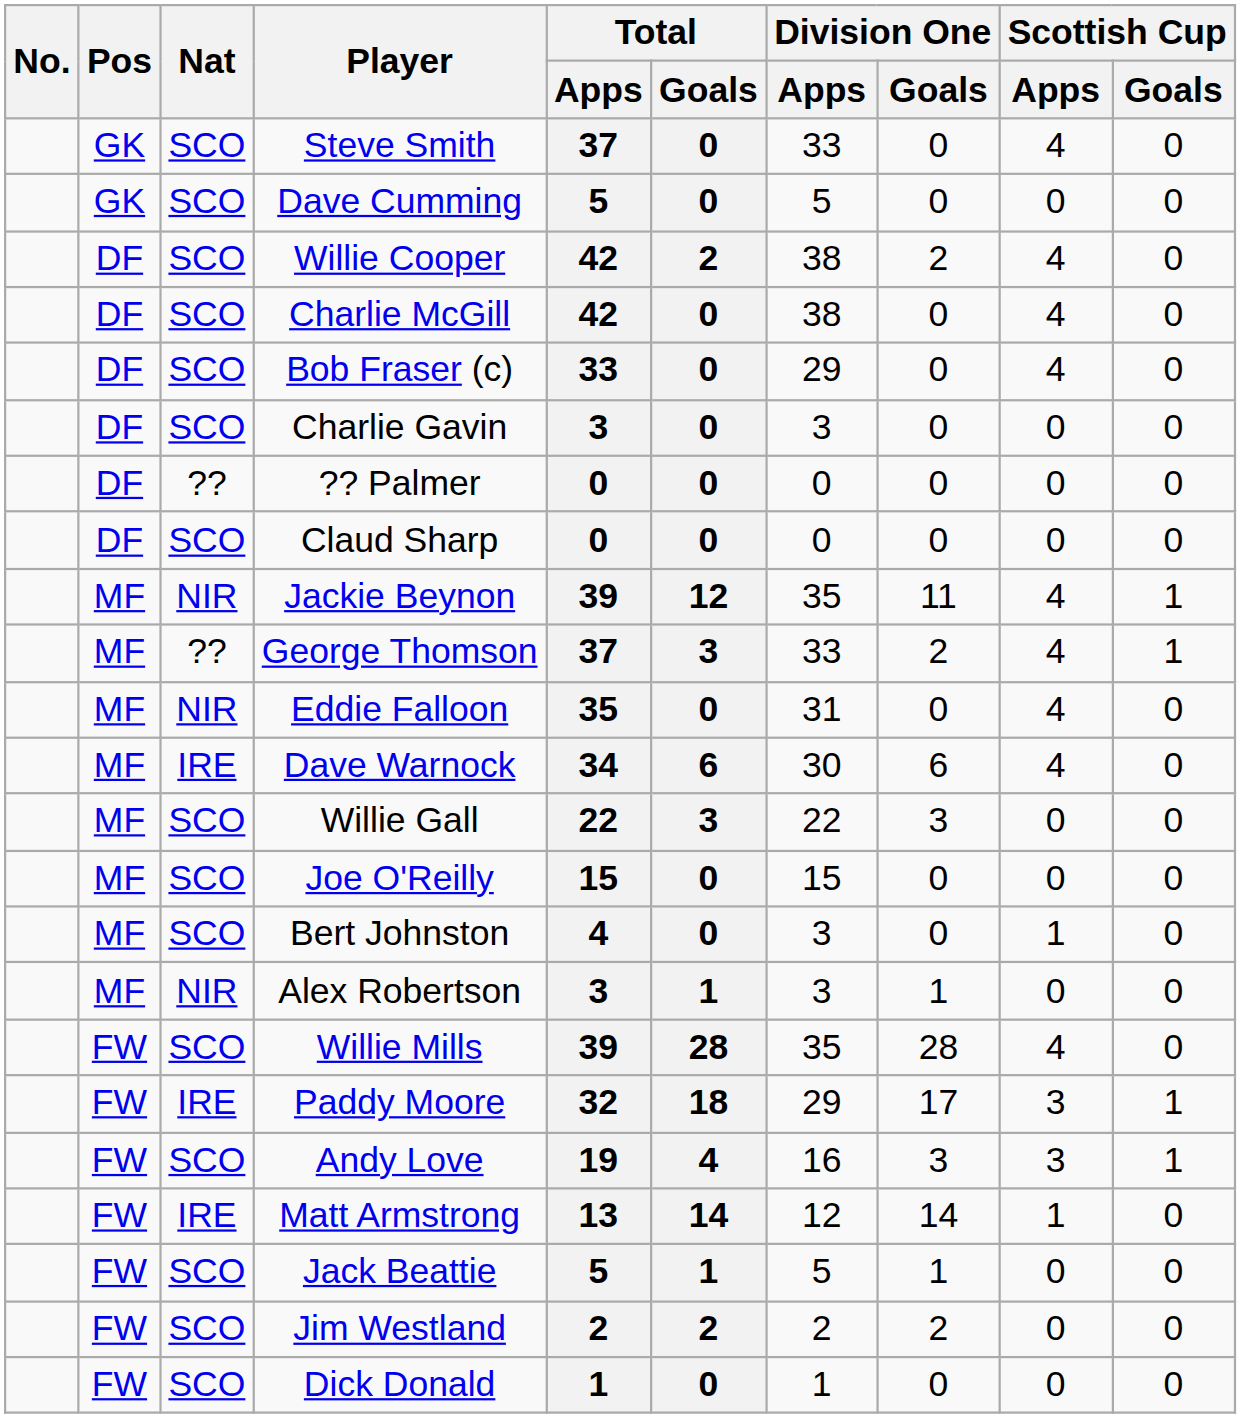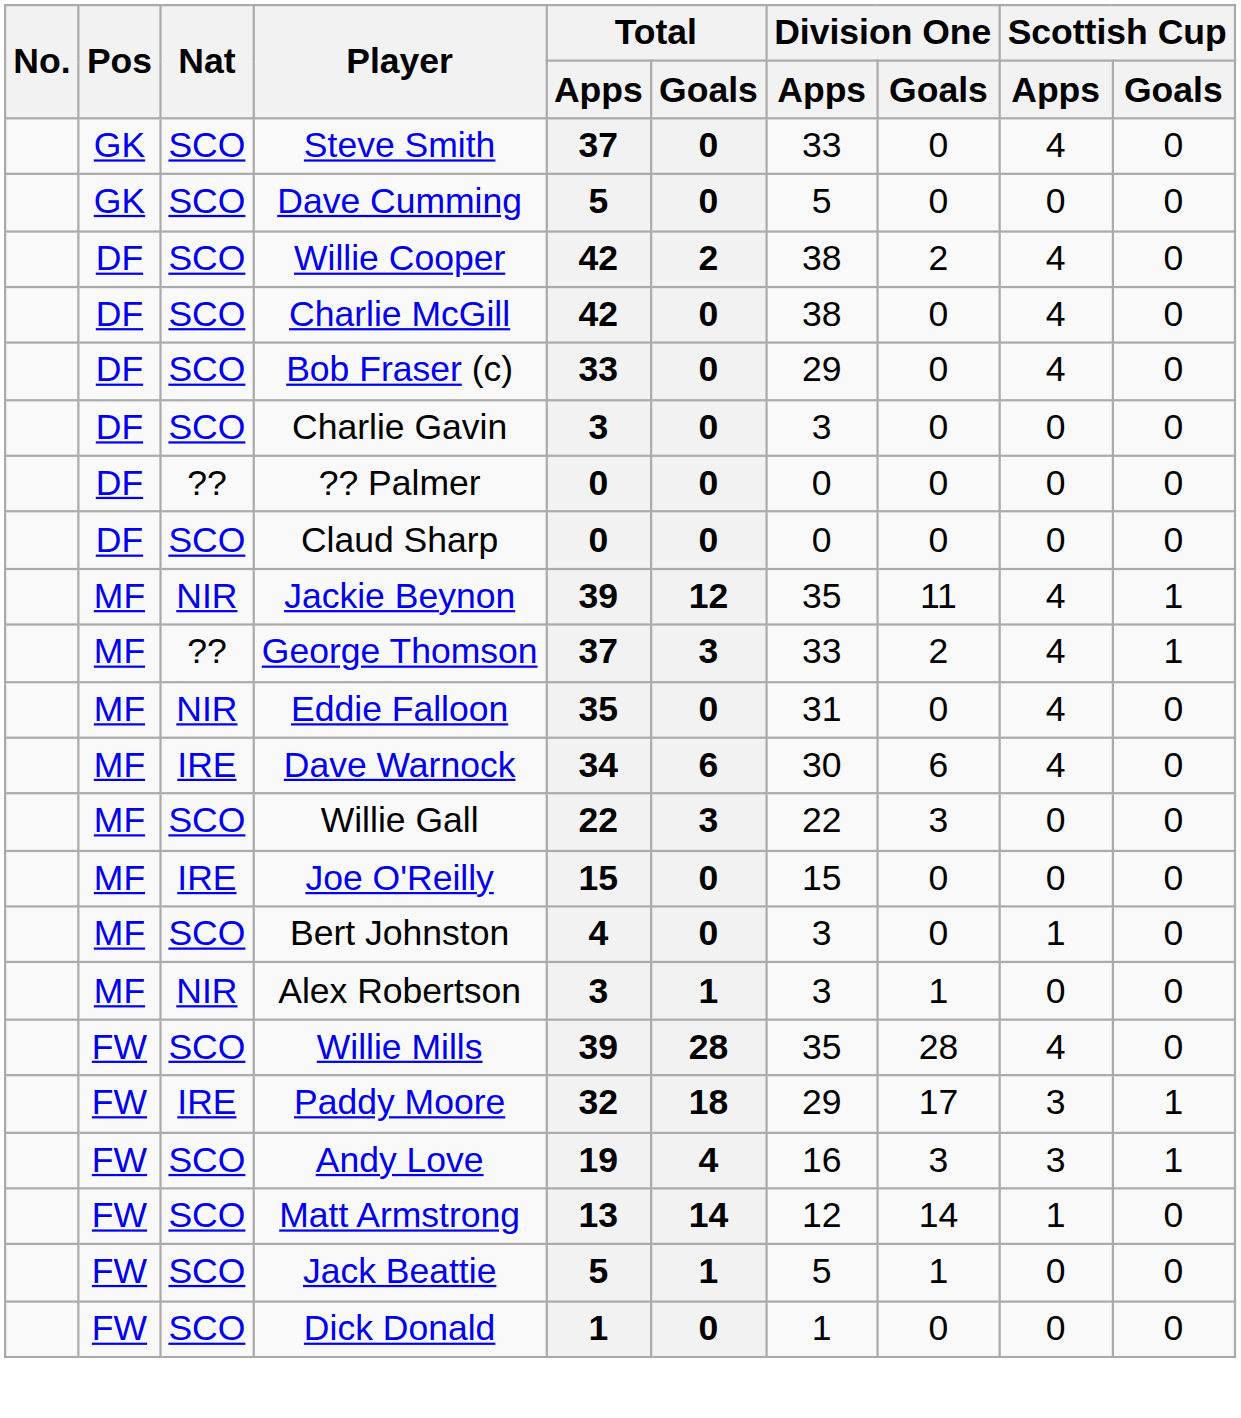 <table class="wikitable sortable" style="text-align: center;">
 <tr>
 <th rowspan="2"><abbr>No.</abbr></th>
 <th rowspan="2"><abbr>Pos</abbr></th>
 <th rowspan="2"><abbr>Nat</abbr></th>
 <th rowspan="2">Player</th>
 <th colspan="2">Total</th>
 <th colspan="2">Division One</th>
 <th colspan="2">Scottish Cup</th>
 </tr>
 <tr>
 <th>Apps</th>
 <th>Goals</th>
 <th>Apps</th>
 <th>Goals</th>
 <th>Apps</th>
 <th>Goals</th>
 </tr>
 <tr>
 <td></td>
 <td><a href='#'>GK</a></td>
 <td> <a href='#'>SCO</a></td>
 <td><a href='#'>Steve Smith</a></td>
 <th>37</th>
 <th>0</th>
 <td>33</td>
 <td>0</td>
 <td>4</td>
 <td>0</td>
 </tr>
 <tr>
 <td></td>
 <td><a href='#'>GK</a></td>
 <td> <a href='#'>SCO</a></td>
 <td><a href='#'>Dave Cumming</a></td>
 <th>5</th>
 <th>0</th>
 <td>5</td>
 <td>0</td>
 <td>0</td>
 <td>0</td>
 </tr>
 <tr>
 <td></td>
 <td><a href='#'>DF</a></td>
 <td> <a href='#'>SCO</a></td>
 <td><a href='#'>Willie Cooper</a></td>
 <th>42</th>
 <th>2</th>
 <td>38</td>
 <td>2</td>
 <td>4</td>
 <td>0</td>
 </tr>
 <tr>
 <td></td>
 <td><a href='#'>DF</a></td>
 <td> <a href='#'>SCO</a></td>
 <td><a href='#'>Charlie McGill</a></td>
 <th>42</th>
 <th>0</th>
 <td>38</td>
 <td>0</td>
 <td>4</td>
 <td>0</td>
 </tr>
 <tr>
 <td></td>
 <td><a href='#'>DF</a></td>
 <td> <a href='#'>SCO</a></td>
 <td><a href='#'>Bob Fraser</a> (c)</td>
 <th>33</th>
 <th>0</th>
 <td>29</td>
 <td>0</td>
 <td>4</td>
 <td>0</td>
 </tr>
 <tr>
 <td></td>
 <td><a href='#'>DF</a></td>
 <td> <a href='#'>SCO</a></td>
 <td>Charlie Gavin</td>
 <th>3</th>
 <th>0</th>
 <td>3</td>
 <td>0</td>
 <td>0</td>
 <td>0</td>
 </tr>
 <tr>
 <td></td>
 <td><a href='#'>DF</a></td>
 <td>??</td>
 <td>?? Palmer</td>
 <th>0</th>
 <th>0</th>
 <td>0</td>
 <td>0</td>
 <td>0</td>
 <td>0</td>
 </tr>
 <tr>
 <td></td>
 <td><a href='#'>DF</a></td>
 <td> <a href='#'>SCO</a></td>
 <td>Claud Sharp</td>
 <th>0</th>
 <th>0</th>
 <td>0</td>
 <td>0</td>
 <td>0</td>
 <td>0</td>
 </tr>
 <tr>
 <td></td>
 <td><a href='#'>MF</a></td>
 <td> <a href='#'>NIR</a></td>
 <td><a href='#'>Jackie Beynon</a></td>
 <th>39</th>
 <th>12</th>
 <td>35</td>
 <td>11</td>
 <td>4</td>
 <td>1</td>
 </tr>
 <tr>
 <td></td>
 <td><a href='#'>MF</a></td>
 <td>??</td>
 <td><a href='#'>George Thomson</a></td>
 <th>37</th>
 <th>3</th>
 <td>33</td>
 <td>2</td>
 <td>4</td>
 <td>1</td>
 </tr>
 <tr>
 <td></td>
 <td><a href='#'>MF</a></td>
 <td> <a href='#'>NIR</a></td>
 <td><a href='#'>Eddie Falloon</a></td>
 <th>35</th>
 <th>0</th>
 <td>31</td>
 <td>0</td>
 <td>4</td>
 <td>0</td>
 </tr>
 <tr>
 <td></td>
 <td><a href='#'>MF</a></td>
 <td> <a href='#'>IRE</a></td>
 <td><a href='#'>Dave Warnock</a></td>
 <th>34</th>
 <th>6</th>
 <td>30</td>
 <td>6</td>
 <td>4</td>
 <td>0</td>
 </tr>
 <tr>
 <td></td>
 <td><a href='#'>MF</a></td>
 <td> <a href='#'>SCO</a></td>
 <td>Willie Gall</td>
 <th>22</th>
 <th>3</th>
 <td>22</td>
 <td>3</td>
 <td>0</td>
 <td>0</td>
 </tr>
 <tr>
 <td></td>
 <td><a href='#'>MF</a></td>
-<td> <a href='#'>SCO</a></td>
+<td> <a href='#'>IRE</a></td>
 <td><a href='#'>Joe O'Reilly</a></td>
 <th>15</th>
 <th>0</th>
 <td>15</td>
 <td>0</td>
 <td>0</td>
 <td>0</td>
 </tr>
 <tr>
 <td></td>
 <td><a href='#'>MF</a></td>
 <td> <a href='#'>SCO</a></td>
 <td>Bert Johnston</td>
 <th>4</th>
 <th>0</th>
 <td>3</td>
 <td>0</td>
 <td>1</td>
 <td>0</td>
 </tr>
 <tr>
 <td></td>
 <td><a href='#'>MF</a></td>
 <td> <a href='#'>NIR</a></td>
 <td>Alex Robertson</td>
 <th>3</th>
 <th>1</th>
 <td>3</td>
 <td>1</td>
 <td>0</td>
 <td>0</td>
 </tr>
 <tr>
 <td></td>
 <td><a href='#'>FW</a></td>
 <td> <a href='#'>SCO</a></td>
 <td><a href='#'>Willie Mills</a></td>
 <th>39</th>
 <th>28</th>
 <td>35</td>
 <td>28</td>
 <td>4</td>
 <td>0</td>
 </tr>
 <tr>
 <td></td>
 <td><a href='#'>FW</a></td>
 <td> <a href='#'>IRE</a></td>
 <td><a href='#'>Paddy Moore</a></td>
 <th>32</th>
 <th>18</th>
 <td>29</td>
 <td>17</td>
 <td>3</td>
 <td>1</td>
 </tr>
 <tr>
 <td></td>
 <td><a href='#'>FW</a></td>
 <td> <a href='#'>SCO</a></td>
 <td><a href='#'>Andy Love</a></td>
 <th>19</th>
 <th>4</th>
 <td>16</td>
 <td>3</td>
 <td>3</td>
 <td>1</td>
 </tr>
 <tr>
 <td></td>
 <td><a href='#'>FW</a></td>
-<td> <a href='#'>IRE</a></td>
+<td> <a href='#'>SCO</a></td>
 <td><a href='#'>Matt Armstrong</a></td>
 <th>13</th>
 <th>14</th>
 <td>12</td>
 <td>14</td>
 <td>1</td>
 <td>0</td>
 </tr>
 <tr>
 <td></td>
 <td><a href='#'>FW</a></td>
 <td> <a href='#'>SCO</a></td>
 <td><a href='#'>Jack Beattie</a></td>
 <th>5</th>
 <th>1</th>
 <td>5</td>
 <td>1</td>
 <td>0</td>
 <td>0</td>
 </tr>
 <tr>
 <td></td>
 <td><a href='#'>FW</a></td>
 <td> <a href='#'>SCO</a></td>
-<td><a href='#'>Jim Westland</a></td>
-<th>2</th>
-<th>2</th>
-<td>2</td>
-<td>2</td>
-<td>0</td>
-<td>0</td>
-</tr>
-<tr>
-<td></td>
-<td><a href='#'>FW</a></td>
-<td> <a href='#'>SCO</a></td>
 <td><a href='#'>Dick Donald</a></td>
 <th>1</th>
 <th>0</th>
 <td>1</td>
 <td>0</td>
 <td>0</td>
 <td>0</td>
 </tr>
 </table>
